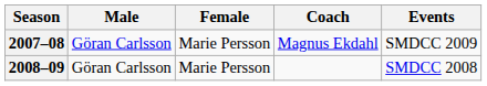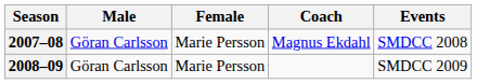 <table class="wikitable">
 <tr>
 <th scope="col">Season</th>
 <th scope="col">Male</th>
 <th scope="col">Female</th>
 <th scope="col">Coach</th>
 <th scope="col">Events</th>
 </tr>
 <tr>
 <th scope="row">2007–08</th>
 <td><a href='#'>Göran Carlsson</a></td>
 <td>Marie Persson</td>
 <td><a href='#'>Magnus Ekdahl</a></td>
-<td>SMDCC 2009 </td>
+<td><a href='#'>SMDCC</a> 2008 <br> </td>
 </tr>
 <tr>
 <th scope="row">2008–09</th>
 <td>Göran Carlsson</td>
 <td>Marie Persson</td>
 <td></td>
-<td><a href='#'>SMDCC</a> 2008 <br> </td>
+<td>SMDCC 2009 </td>
 </tr>
 </table>
